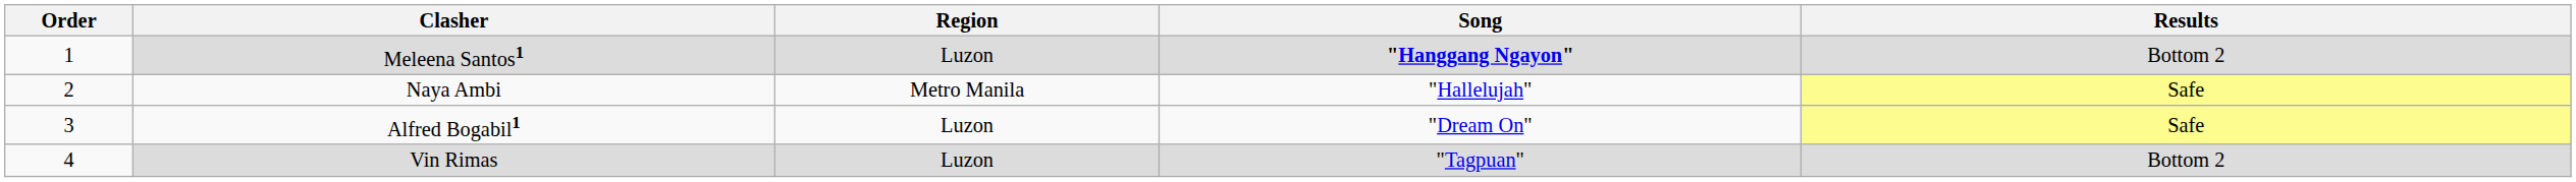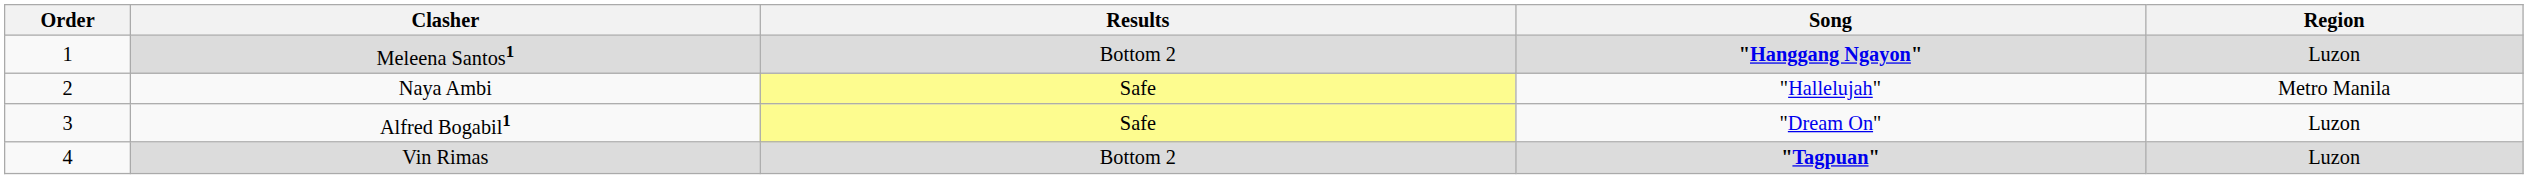 <table class="wikitable" style="text-align:center; line-height:17px; width:100%;">
 <tr>
 <th width="5%">Order</th>
 <th width="25%">Clasher</th>
+<th width="30%">Results</th>
+<th width="25%">Song</th>
 <th>Region</th>
-<th width="25%">Song</th>
-<th width="30%">Results</th>
 </tr>
 <tr>
 <td>1</td>
 <td style="background:#DCDCDC;">Meleena Santos<sup><strong>1</strong></sup></td>
+<td style="background:#DCDCDC;">Bottom 2</td>
+<td style="background:#DCDCDC;"><strong>"<a href='#'>Hanggang Ngayon</a>"</strong></td>
 <td style="background:#DCDCDC;">Luzon</td>
-<td style="background:#DCDCDC;"><strong>"<a href='#'>Hanggang Ngayon</a>"</strong></td>
-<td style="background:#DCDCDC;">Bottom 2</td>
 </tr>
 <tr>
 <td>2</td>
 <td>Naya Ambi</td>
+<td style="background:#fdfc8f;">Safe</td>
+<td>"<a href='#'>Hallelujah</a>"</td>
 <td>Metro Manila</td>
-<td>"<a href='#'>Hallelujah</a>"</td>
-<td style="background:#fdfc8f;">Safe</td>
 </tr>
 <tr>
 <td>3</td>
 <td>Alfred Bogabil<sup><strong>1</strong></sup></td>
+<td style="background:#fdfc8f;">Safe</td>
+<td>"<a href='#'>Dream On</a>"</td>
 <td>Luzon</td>
-<td>"<a href='#'>Dream On</a>"</td>
-<td style="background:#fdfc8f;">Safe</td>
 </tr>
 <tr>
 <td>4</td>
 <td style="background:#DCDCDC;">Vin Rimas</td>
+<td style="background:#DCDCDC;">Bottom 2</td>
+<td style="background:#DCDCDC;"><strong>"<a href='#'>Tagpuan</a>"</strong></td>
 <td style="background:#DCDCDC;">Luzon</td>
-<td style="background:#DCDCDC;">"<a href='#'>Tagpuan</a>"</td>
-<td style="background:#DCDCDC;">Bottom 2</td>
 </tr>
 </table>
